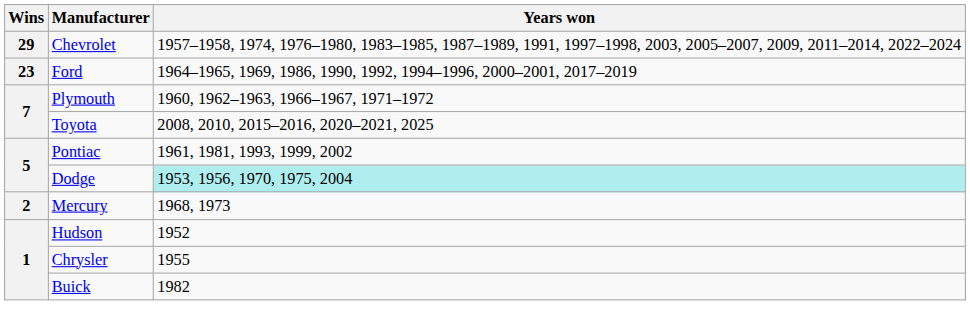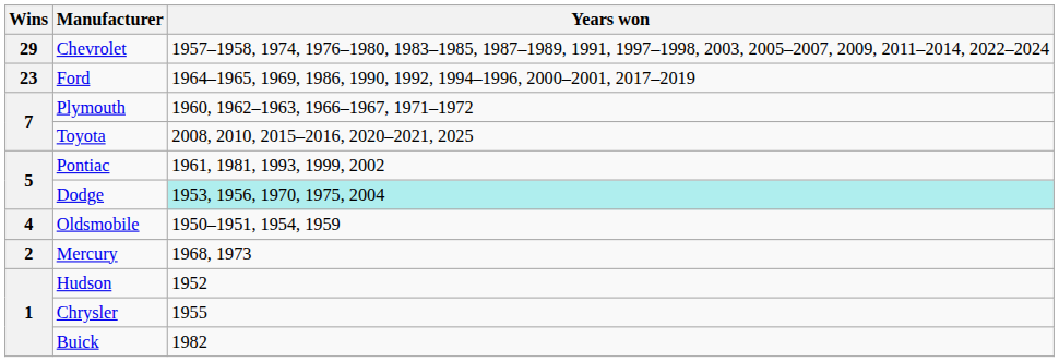 <table class="wikitable" style="font-size: 95%;">
 <tr>
 <th>Wins</th>
 <th>Manufacturer</th>
 <th>Years won</th>
 </tr>
 <tr>
 <th>29</th>
 <td><a href='#'>Chevrolet</a></td>
 <td>1957–1958, 1974, 1976–1980, 1983–1985, 1987–1989, 1991, 1997–1998, 2003, 2005–2007, 2009, 2011–2014, 2022–2024</td>
 </tr>
 <tr>
 <th>23</th>
 <td><a href='#'>Ford</a></td>
 <td>1964–1965, 1969, 1986, 1990, 1992, 1994–1996, 2000–2001, 2017–2019</td>
 </tr>
 <tr>
 <th rowspan="2">7</th>
 <td><a href='#'>Plymouth</a></td>
 <td>1960, 1962–1963, 1966–1967, 1971–1972</td>
 </tr>
 <tr>
 <td><a href='#'>Toyota</a></td>
 <td>2008, 2010, 2015–2016, 2020–2021, 2025</td>
 </tr>
 <tr>
 <th rowspan="2">5</th>
 <td><a href='#'>Pontiac</a></td>
 <td>1961, 1981, 1993, 1999, 2002</td>
 </tr>
 <tr>
 <td><a href='#'>Dodge</a></td>
 <td style="background: paleturquoise;">1953, 1956, 1970, 1975, 2004</td>
 </tr>
 <tr>
+<th>4</th>
+<td><a href='#'>Oldsmobile</a></td>
+<td>1950–1951, 1954, 1959</td>
+</tr>
+<tr>
 <th>2</th>
 <td><a href='#'>Mercury</a></td>
 <td>1968, 1973</td>
 </tr>
 <tr>
 <th rowspan="3">1</th>
 <td><a href='#'>Hudson</a></td>
 <td>1952</td>
 </tr>
 <tr>
 <td><a href='#'>Chrysler</a></td>
 <td>1955</td>
 </tr>
 <tr>
 <td><a href='#'>Buick</a></td>
 <td>1982</td>
 </tr>
 </table>
